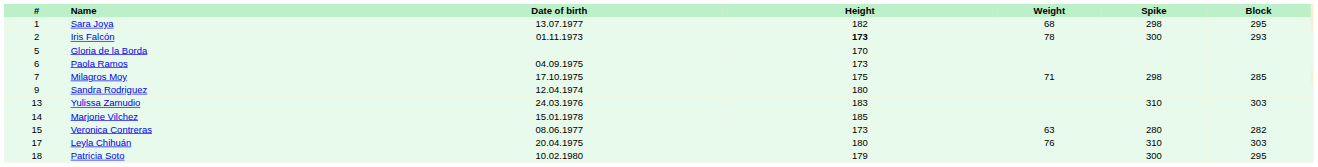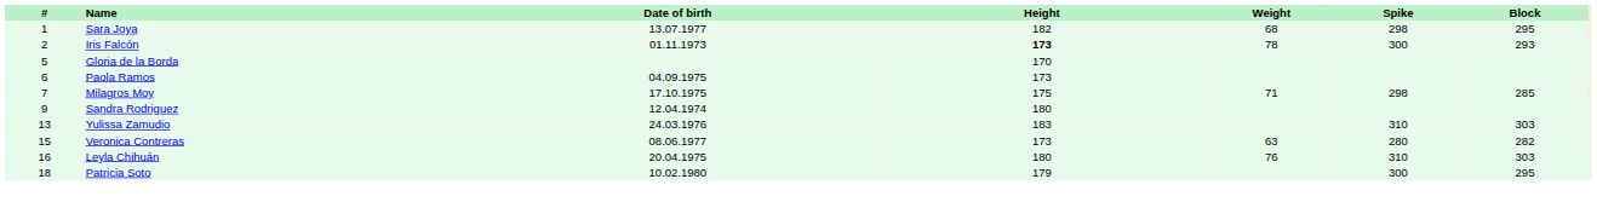 <table border=0 cellpadding=2 cellspacing=0  |- bgcolor=#FFECCE style="text-align:center; font-size:90%;" width=100%>
 <tr bgcolor=#BBF0C9>
 <th width=5%>#</th>
 <th width=25% align=left>Name</th>
 <th width=25%>Date of birth</th>
 <th width=21%>Height</th>
 <th width=8%>Weight</th>
 <th width=8%>Spike</th>
 <th width=8%>Block</th>
 </tr>
 <tr bgcolor=#E7FAEC>
 <td>1</td>
 <td align=left><a href='#'>Sara Joya</a></td>
 <td>13.07.1977</td>
 <td>182</td>
 <td>68</td>
 <td>298</td>
 <td>295</td>
 </tr>
 <tr bgcolor=#E7FAEC>
 <td>2</td>
 <td align=left><a href='#'>Iris Falcón</a></td>
 <td>01.11.1973</td>
 <td><strong>173</strong></td>
 <td>78</td>
 <td>300</td>
 <td>293</td>
 <td></td>
 </tr>
 <tr bgcolor=#E7FAEC>
 <td>5</td>
 <td align=left><a href='#'>Gloria de la Borda</a></td>
 <td></td>
 <td>170</td>
 <td></td>
 <td></td>
 <td></td>
 <td></td>
 </tr>
 <tr bgcolor=#E7FAEC>
 <td>6</td>
 <td align=left><a href='#'>Paola Ramos</a></td>
 <td>04.09.1975</td>
 <td>173</td>
 <td></td>
 <td></td>
 <td></td>
 <td></td>
 </tr>
 <tr bgcolor=#E7FAEC>
 <td>7</td>
 <td align=left><a href='#'>Milagros Moy</a></td>
 <td>17.10.1975</td>
 <td>175</td>
 <td>71</td>
 <td>298</td>
 <td>285</td>
 </tr>
 <tr bgcolor=#E7FAEC>
 <td>9</td>
 <td align=left><a href='#'>Sandra Rodriguez</a></td>
 <td>12.04.1974</td>
 <td>180</td>
 <td></td>
 <td></td>
 <td></td>
 <td></td>
 </tr>
 <tr bgcolor=#E7FAEC>
 <td>13</td>
 <td align=left><a href='#'>Yulissa Zamudio</a></td>
 <td>24.03.1976</td>
 <td>183</td>
 <td></td>
 <td>310</td>
 <td>303</td>
 <td></td>
 </tr>
 <tr bgcolor=#E7FAEC>
-<td>14</td>
-<td align=left><a href='#'>Marjorie Vilchez</a></td>
-<td>15.01.1978</td>
-<td>185</td>
-<td></td>
-<td></td>
-<td></td>
-<td></td>
-</tr>
-<tr bgcolor=#E7FAEC>
 <td>15</td>
 <td align=left><a href='#'>Veronica Contreras</a></td>
 <td>08.06.1977</td>
 <td>173</td>
 <td>63</td>
 <td>280</td>
 <td>282</td>
 <td></td>
 </tr>
 <tr bgcolor=#E7FAEC>
-<td>17</td>
+<td>16</td>
 <td align=left><a href='#'>Leyla Chihuán</a></td>
 <td>20.04.1975</td>
 <td>180</td>
 <td>76</td>
 <td>310</td>
 <td>303</td>
 <td></td>
 </tr>
 <tr bgcolor=#E7FAEC>
 <td>18</td>
 <td align=left><a href='#'>Patricia Soto</a></td>
 <td>10.02.1980</td>
 <td>179</td>
 <td></td>
 <td>300</td>
 <td>295</td>
 <td></td>
 </tr>
 </table>
